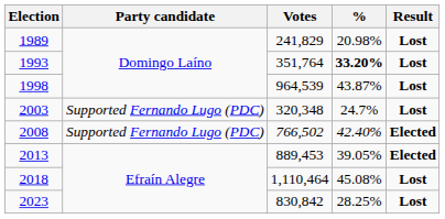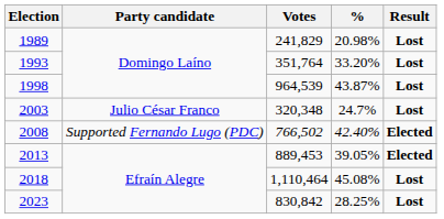 <table class=wikitable style=text-align:center>
 <tr>
 <th><strong>Election</strong></th>
 <th>Party candidate</th>
 <th><strong>Votes</strong></th>
 <th><strong>%</strong></th>
 <th>Result</th>
 </tr>
 <tr>
 <td><a href='#'>1989</a></td>
 <td rowspan="3"><a href='#'>Domingo Laíno</a></td>
 <td>241,829</td>
 <td>20.98%</td>
 <td><strong>Lost</strong> </td>
 </tr>
 <tr>
 <td><a href='#'>1993</a></td>
 <td>351,764</td>
-<td><strong>33.20%</strong></td>
+<td>33.20%</td>
 <td><strong>Lost</strong> </td>
 </tr>
 <tr>
 <td><a href='#'>1998</a></td>
 <td>964,539</td>
 <td>43.87%</td>
 <td><strong>Lost</strong> </td>
 </tr>
 <tr>
 <td><a href='#'>2003</a></td>
-<td><em>Supported <a href='#'>Fernando Lugo</a> (<a href='#'>PDC</a>)</em></td>
+<td><a href='#'>Julio César Franco</a></td>
 <td>320,348</td>
 <td>24.7%</td>
 <td><strong>Lost</strong> </td>
 </tr>
 <tr>
 <td><a href='#'>2008</a></td>
 <td><em>Supported <a href='#'>Fernando Lugo</a> (<a href='#'>PDC</a>)</em></td>
 <td><em>766,502</em></td>
 <td><em>42.40%</em></td>
 <td><strong>Elected</strong> </td>
 </tr>
 <tr>
 <td><a href='#'>2013</a></td>
 <td rowspan="3"><a href='#'>Efraín Alegre</a></td>
 <td>889,453</td>
 <td>39.05%</td>
 <td><strong>Elected</strong> </td>
 </tr>
 <tr>
 <td><a href='#'>2018</a></td>
 <td>1,110,464</td>
 <td>45.08%</td>
 <td><strong>Lost</strong> </td>
 </tr>
 <tr>
 <td><a href='#'>2023</a></td>
 <td>830,842</td>
 <td>28.25%</td>
 <td><strong>Lost</strong> </td>
 </tr>
 </table>
